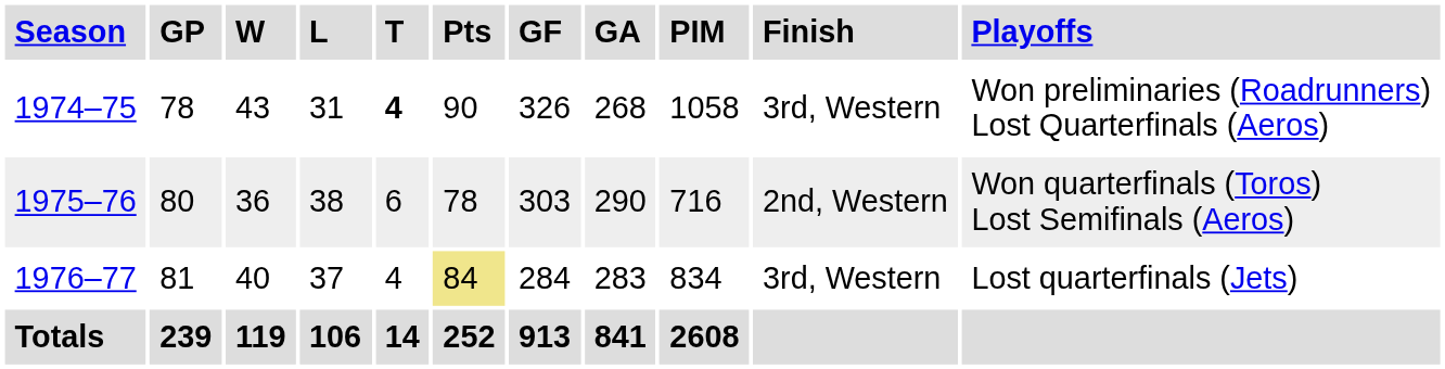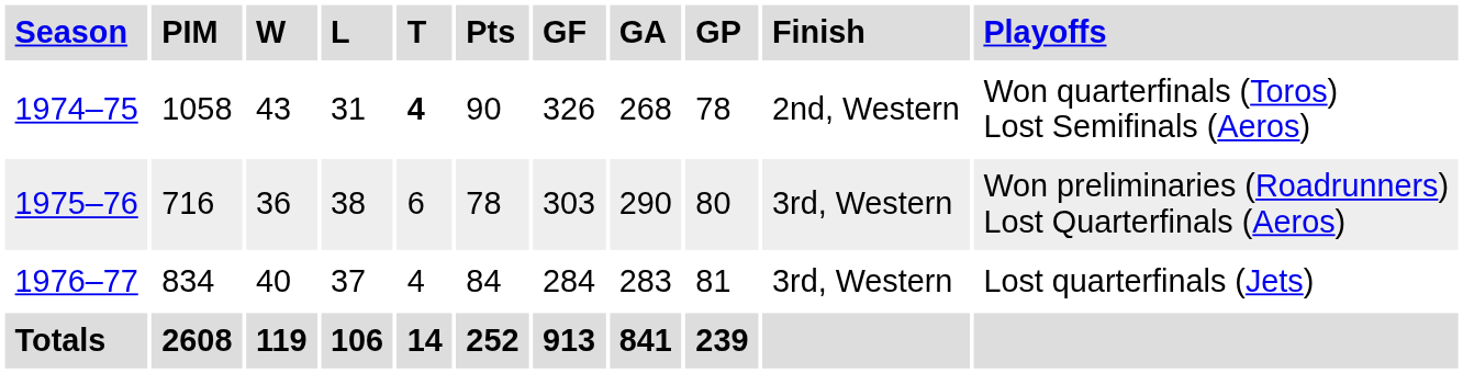 <table cellpadding=5>
 <tr bgcolor="#dddddd">
 <td><strong><a href='#'>Season</a></strong></td>
-<td><strong>GP</strong></td>
+<td><strong>PIM</strong></td>
 <td><strong>W</strong></td>
 <td><strong>L</strong></td>
 <td><strong>T</strong></td>
 <td><strong>Pts</strong></td>
 <td><strong>GF</strong></td>
 <td><strong>GA</strong></td>
-<td><strong>PIM</strong></td>
+<td><strong>GP</strong></td>
 <td><strong>Finish</strong></td>
 <td><strong><a href='#'>Playoffs</a></strong></td>
 </tr>
 <tr>
 <td><a href='#'>1974–75</a></td>
-<td>78</td>
+<td>1058</td>
 <td>43</td>
 <td>31</td>
 <td><strong>4</strong></td>
 <td>90</td>
 <td>326</td>
 <td>268</td>
-<td>1058</td>
-<td>3rd, Western</td>
-<td>Won preliminaries (<a href='#'>Roadrunners</a>) <br> Lost Quarterfinals (<a href='#'>Aeros</a>)</td>
+<td>78</td>
+<td>2nd, Western</td>
+<td>Won quarterfinals (<a href='#'>Toros</a>) <br> Lost Semifinals (<a href='#'>Aeros</a>)</td>
 </tr>
 <tr bgcolor="#eeeeee">
 <td><a href='#'>1975–76</a></td>
-<td>80</td>
+<td>716</td>
 <td>36</td>
 <td>38</td>
 <td>6</td>
 <td>78</td>
 <td>303</td>
 <td>290</td>
-<td>716</td>
-<td>2nd, Western</td>
-<td>Won quarterfinals (<a href='#'>Toros</a>) <br> Lost Semifinals (<a href='#'>Aeros</a>)</td>
+<td>80</td>
+<td>3rd, Western</td>
+<td>Won preliminaries (<a href='#'>Roadrunners</a>) <br> Lost Quarterfinals (<a href='#'>Aeros</a>)</td>
 </tr>
 <tr>
 <td><a href='#'>1976–77</a></td>
-<td>81</td>
+<td>834</td>
 <td>40</td>
 <td>37</td>
 <td>4</td>
-<td style="background: khaki;">84</td>
+<td>84</td>
 <td>284</td>
 <td>283</td>
-<td>834</td>
+<td>81</td>
 <td>3rd, Western</td>
 <td>Lost quarterfinals (<a href='#'>Jets</a>)</td>
 </tr>
 <tr bgcolor="#dddddd">
 <td><strong>Totals</strong></td>
-<td><strong>239</strong></td>
+<td><strong>2608</strong></td>
 <td><strong>119</strong></td>
 <td><strong>106</strong></td>
 <td><strong>14</strong></td>
 <td><strong>252</strong></td>
 <td><strong>913</strong></td>
 <td><strong>841</strong></td>
-<td><strong>2608</strong></td>
+<td><strong>239</strong></td>
 <td></td>
 <td></td>
 </tr>
 </table>
